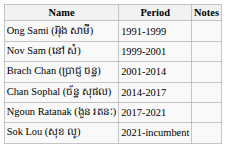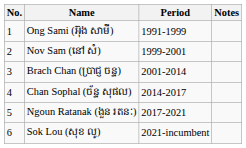 <table class="wikitable">
 <tr>
+<th>No.</th>
 <th>Name</th>
 <th>Period</th>
 <th>Notes</th>
 </tr>
 <tr>
+<td>1</td>
 <td>Ong Sami (អ៊ុង សាមី)</td>
 <td>1991-1999</td>
 <td></td>
 </tr>
 <tr>
+<td>2</td>
 <td>Nov Sam (នៅ សំ)</td>
 <td>1999-2001</td>
 <td></td>
 </tr>
 <tr>
+<td>3</td>
 <td>Brach Chan (ប្រាជ្ញ ចន្ទ)</td>
 <td>2001-2014</td>
 <td></td>
 </tr>
 <tr>
+<td>4</td>
 <td>Chan Sophal (ច័ន្ទ សុផល)</td>
 <td>2014-2017</td>
 <td></td>
 </tr>
 <tr>
+<td>5</td>
 <td>Ngoun Ratanak (ងួន រតនៈ)</td>
 <td>2017-2021</td>
 <td></td>
 </tr>
 <tr>
+<td>6</td>
 <td>Sok Lou (សុខ លូ)</td>
 <td>2021-incumbent</td>
 <td></td>
 </tr>
 </table>
